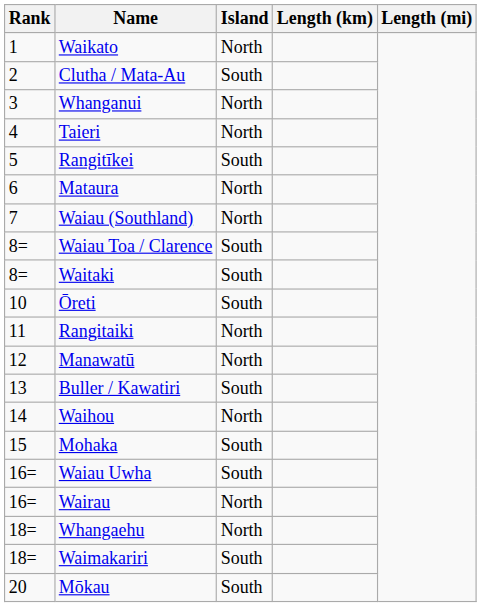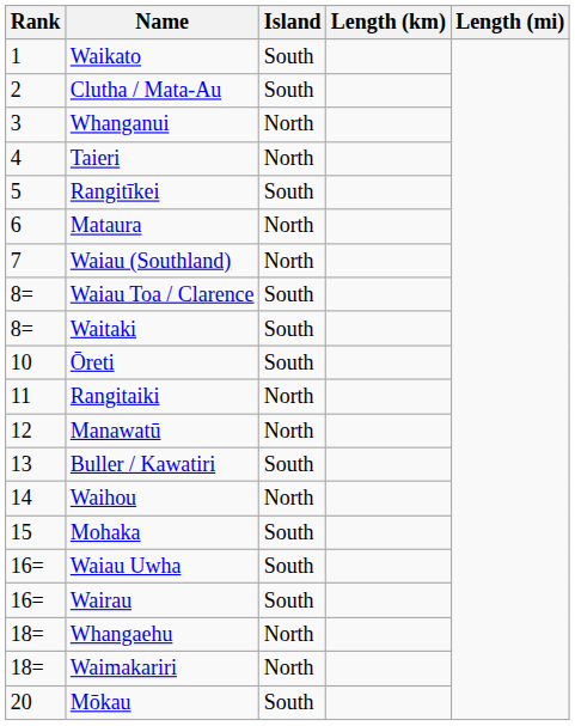 <table class="wikitable">
 <tr>
 <th>Rank</th>
 <th>Name</th>
 <th>Island</th>
 <th>Length (km)</th>
 <th>Length (mi)</th>
 </tr>
 <tr>
 <td>1</td>
 <td><a href='#'>Waikato</a></td>
-<td>North</td>
+<td>South</td>
 <td></td>
 </tr>
 <tr>
 <td>2</td>
 <td><a href='#'>Clutha / Mata-Au</a></td>
 <td>South</td>
 <td></td>
 </tr>
 <tr>
 <td>3</td>
 <td><a href='#'>Whanganui</a></td>
 <td>North</td>
 <td></td>
 </tr>
 <tr>
 <td>4</td>
 <td><a href='#'>Taieri</a></td>
 <td>North</td>
 <td></td>
 </tr>
 <tr>
 <td>5</td>
 <td><a href='#'>Rangitīkei</a></td>
 <td>South</td>
 <td></td>
 </tr>
 <tr>
 <td>6</td>
 <td><a href='#'>Mataura</a></td>
 <td>North</td>
 <td></td>
 </tr>
 <tr>
 <td>7</td>
 <td><a href='#'>Waiau (Southland)</a></td>
 <td>North</td>
 <td></td>
 </tr>
 <tr>
 <td>8=</td>
 <td><a href='#'>Waiau Toa / Clarence</a></td>
 <td>South</td>
 <td></td>
 </tr>
 <tr>
 <td>8=</td>
 <td><a href='#'>Waitaki</a></td>
 <td>South</td>
 <td></td>
 </tr>
 <tr>
 <td>10</td>
 <td><a href='#'>Ōreti</a></td>
 <td>South</td>
 <td></td>
 </tr>
 <tr>
 <td>11</td>
 <td><a href='#'>Rangitaiki</a></td>
 <td>North</td>
 <td></td>
 </tr>
 <tr>
 <td>12</td>
 <td><a href='#'>Manawatū</a></td>
 <td>North</td>
 <td></td>
 </tr>
 <tr>
 <td>13</td>
 <td><a href='#'>Buller / Kawatiri</a></td>
 <td>South</td>
 <td></td>
 </tr>
 <tr>
 <td>14</td>
 <td><a href='#'>Waihou</a></td>
 <td>North</td>
 <td></td>
 </tr>
 <tr>
 <td>15</td>
 <td><a href='#'>Mohaka</a></td>
 <td>South</td>
 <td></td>
 </tr>
 <tr>
 <td>16=</td>
 <td><a href='#'>Waiau Uwha</a></td>
 <td>South</td>
 <td></td>
 </tr>
 <tr>
 <td>16=</td>
 <td><a href='#'>Wairau</a></td>
-<td>North</td>
+<td>South</td>
 <td></td>
 </tr>
 <tr>
 <td>18=</td>
 <td><a href='#'>Whangaehu</a></td>
 <td>North</td>
 <td></td>
 </tr>
 <tr>
 <td>18=</td>
 <td><a href='#'>Waimakariri</a></td>
-<td>South</td>
+<td>North</td>
 <td></td>
 </tr>
 <tr>
 <td>20</td>
 <td><a href='#'>Mōkau</a></td>
 <td>South</td>
 <td></td>
 </tr>
 </table>
